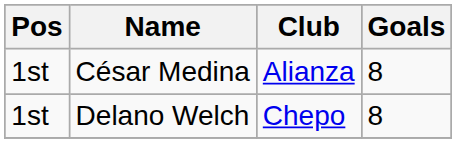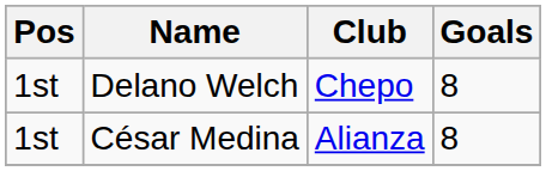 <table class="wikitable" border="1">
 <tr>
 <th width="23">Pos</th>
 <th>Name</th>
 <th>Club</th>
 <th>Goals</th>
 </tr>
 <tr>
 <td>1st</td>
+<td> Delano Welch</td>
+<td><a href='#'>Chepo</a></td>
+<td>8</td>
+</tr>
+<tr>
+<td>1st</td>
 <td> César Medina</td>
 <td><a href='#'>Alianza</a></td>
 <td>8</td>
 </tr>
 <tr>
-<td>1st</td>
-<td> Delano Welch</td>
-<td><a href='#'>Chepo</a></td>
-<td>8</td>
-</tr>
-<tr>
 </tr>
 </table>
